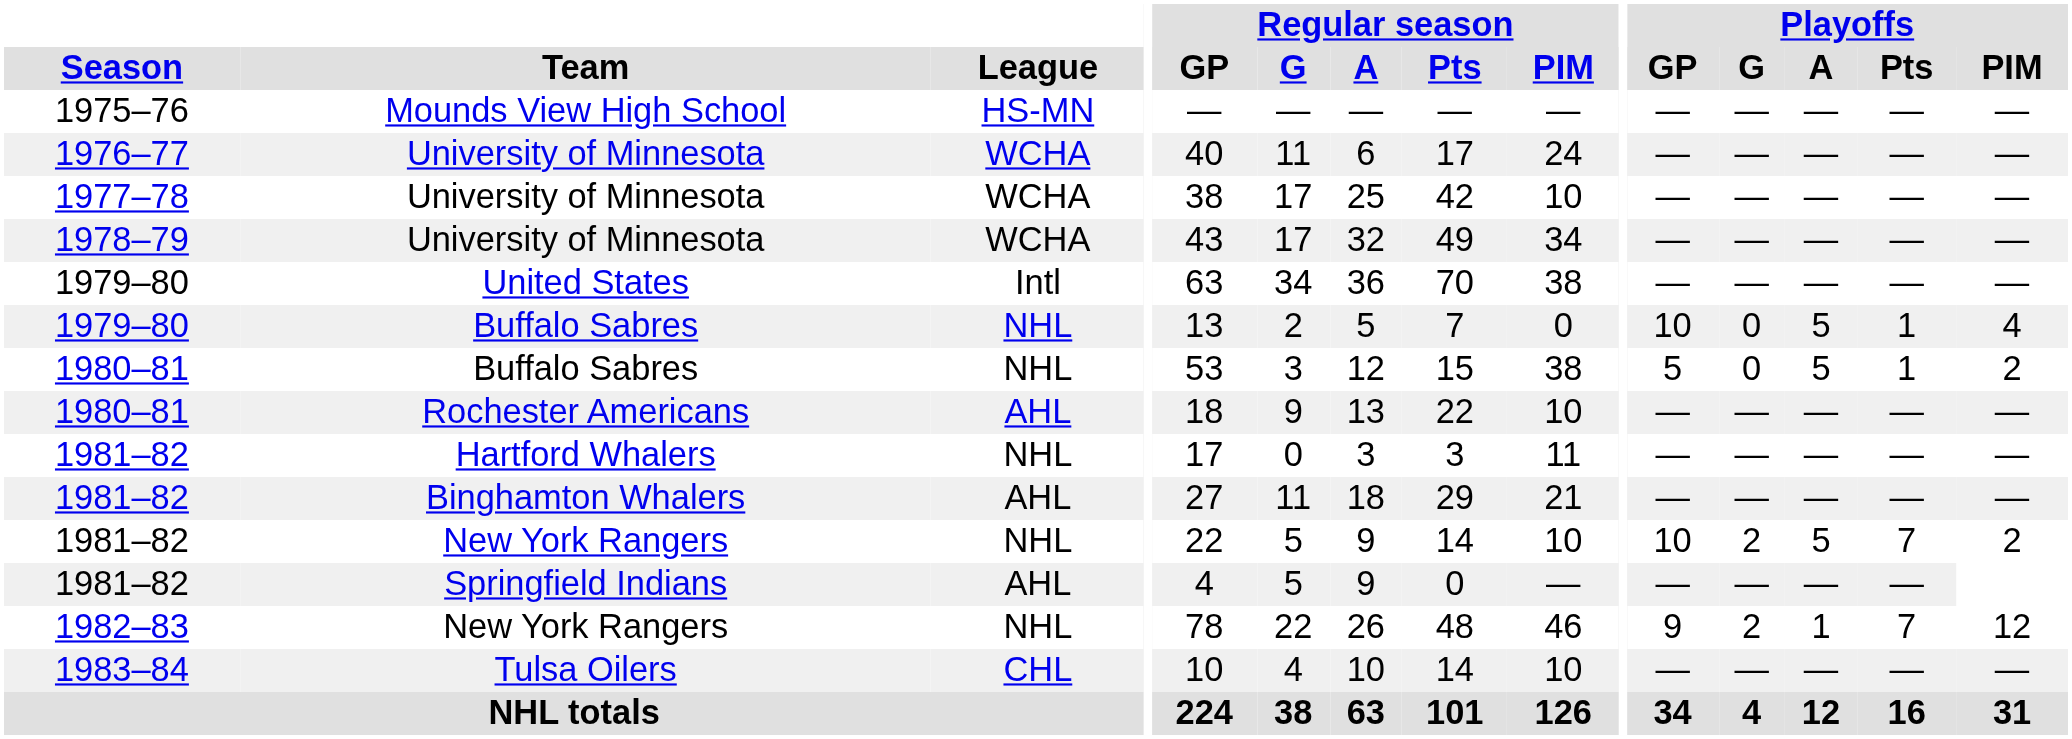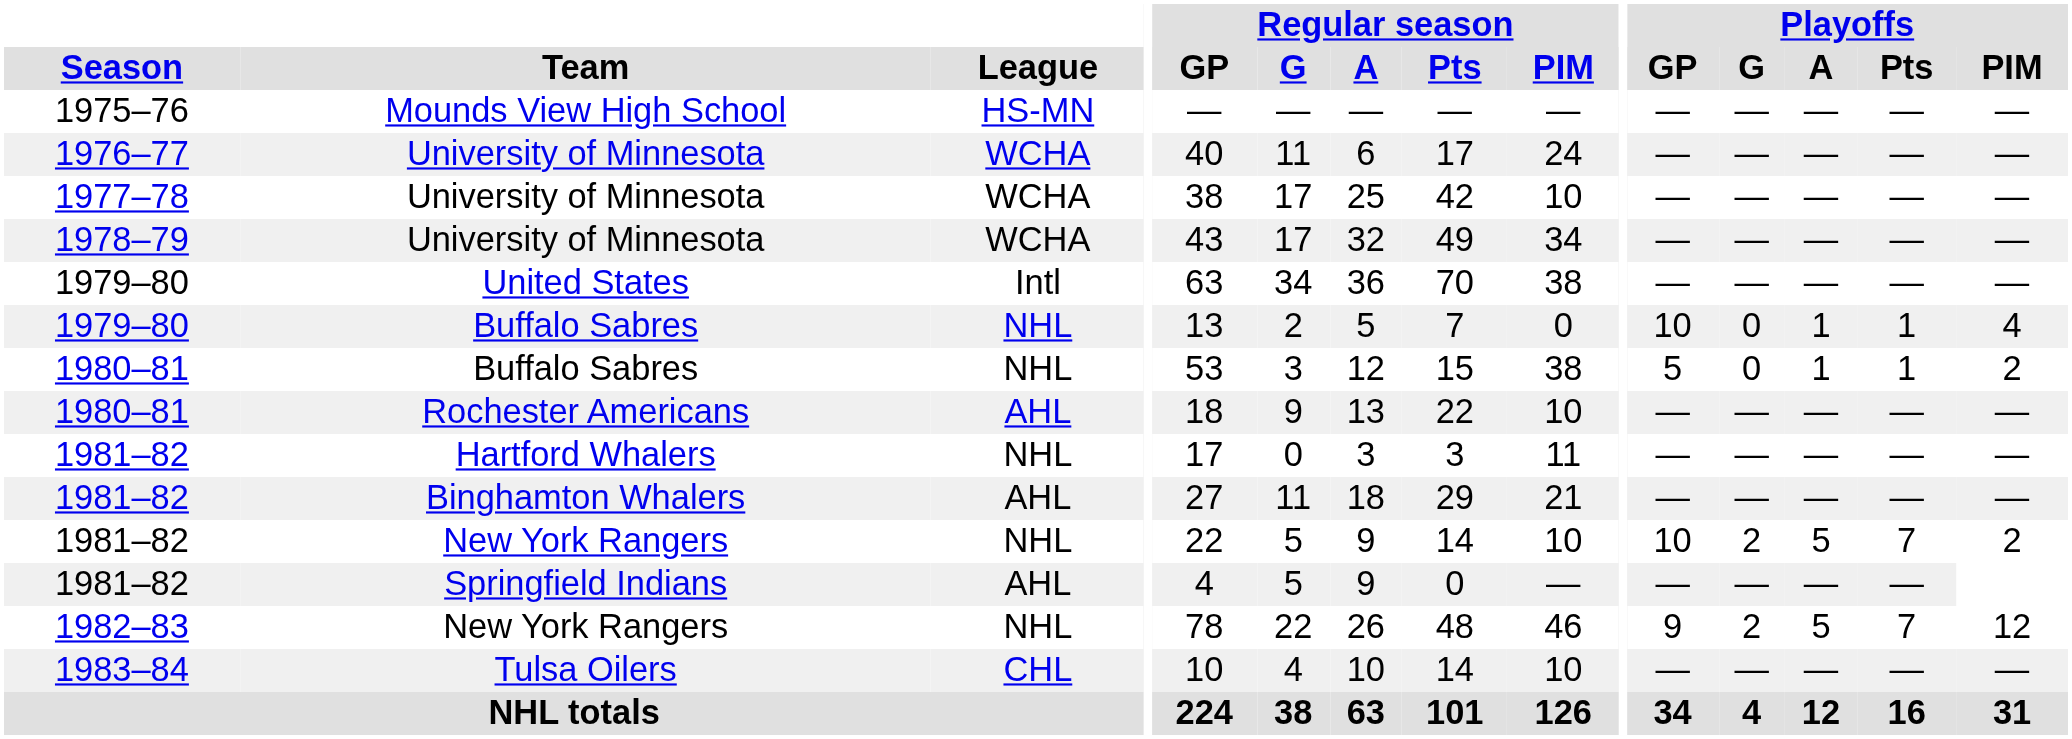 <table border="0" cellpadding="1" cellspacing="0" style="text-align:center; width:60em">
 <tr bgcolor="#e0e0e0">
 <th colspan="3" bgcolor="#ffffff"></th>
 <th rowspan="100" bgcolor="#ffffff"></th>
 <th colspan="5"><a href='#'>Regular season</a></th>
 <th rowspan="100" bgcolor="#ffffff"></th>
 <th colspan="5"><a href='#'>Playoffs</a></th>
 </tr>
 <tr bgcolor="#e0e0e0">
 <th><a href='#'>Season</a></th>
 <th>Team</th>
 <th>League</th>
 <th>GP</th>
 <th><a href='#'>G</a></th>
 <th><a href='#'>A</a></th>
 <th><a href='#'>Pts</a></th>
 <th><a href='#'>PIM</a></th>
 <th>GP</th>
 <th>G</th>
 <th>A</th>
 <th>Pts</th>
 <th>PIM</th>
 </tr>
 <tr>
 <td>1975–76</td>
 <td><a href='#'>Mounds View High School</a></td>
 <td><a href='#'>HS-MN</a></td>
 <td>—</td>
 <td>—</td>
 <td>—</td>
 <td>—</td>
 <td>—</td>
 <td>—</td>
 <td>—</td>
 <td>—</td>
 <td>—</td>
 <td>—</td>
 </tr>
 <tr bgcolor="#f0f0f0">
 <td><a href='#'>1976–77</a></td>
 <td><a href='#'>University of Minnesota</a></td>
 <td><a href='#'>WCHA</a></td>
 <td>40</td>
 <td>11</td>
 <td>6</td>
 <td>17</td>
 <td>24</td>
 <td>—</td>
 <td>—</td>
 <td>—</td>
 <td>—</td>
 <td>—</td>
 </tr>
 <tr>
 <td><a href='#'>1977–78</a></td>
 <td>University of Minnesota</td>
 <td>WCHA</td>
 <td>38</td>
 <td>17</td>
 <td>25</td>
 <td>42</td>
 <td>10</td>
 <td>—</td>
 <td>—</td>
 <td>—</td>
 <td>—</td>
 <td>—</td>
 </tr>
 <tr bgcolor="#f0f0f0">
 <td><a href='#'>1978–79</a></td>
 <td>University of Minnesota</td>
 <td>WCHA</td>
 <td>43</td>
 <td>17</td>
 <td>32</td>
 <td>49</td>
 <td>34</td>
 <td>—</td>
 <td>—</td>
 <td>—</td>
 <td>—</td>
 <td>—</td>
 </tr>
 <tr>
 <td>1979–80</td>
 <td><a href='#'>United States</a></td>
 <td>Intl</td>
 <td>63</td>
 <td>34</td>
 <td>36</td>
 <td>70</td>
 <td>38</td>
 <td>—</td>
 <td>—</td>
 <td>—</td>
 <td>—</td>
 <td>—</td>
 </tr>
 <tr bgcolor="#f0f0f0">
 <td><a href='#'>1979–80</a></td>
 <td><a href='#'>Buffalo Sabres</a></td>
 <td><a href='#'>NHL</a></td>
 <td>13</td>
 <td>2</td>
 <td>5</td>
 <td>7</td>
 <td>0</td>
 <td>10</td>
 <td>0</td>
-<td>5</td>
+<td>1</td>
 <td>1</td>
 <td>4</td>
 </tr>
 <tr>
 <td><a href='#'>1980–81</a></td>
 <td>Buffalo Sabres</td>
 <td>NHL</td>
 <td>53</td>
 <td>3</td>
 <td>12</td>
 <td>15</td>
 <td>38</td>
 <td>5</td>
 <td>0</td>
-<td>5</td>
+<td>1</td>
 <td>1</td>
 <td>2</td>
 </tr>
 <tr bgcolor="#f0f0f0">
 <td><a href='#'>1980–81</a></td>
 <td><a href='#'>Rochester Americans</a></td>
 <td><a href='#'>AHL</a></td>
 <td>18</td>
 <td>9</td>
 <td>13</td>
 <td>22</td>
 <td>10</td>
 <td>—</td>
 <td>—</td>
 <td>—</td>
 <td>—</td>
 <td>—</td>
 </tr>
 <tr>
 <td><a href='#'>1981–82</a></td>
 <td><a href='#'>Hartford Whalers</a></td>
 <td>NHL</td>
 <td>17</td>
 <td>0</td>
 <td>3</td>
 <td>3</td>
 <td>11</td>
 <td>—</td>
 <td>—</td>
 <td>—</td>
 <td>—</td>
 <td>—</td>
 </tr>
 <tr bgcolor="#f0f0f0">
 <td><a href='#'>1981–82</a></td>
 <td><a href='#'>Binghamton Whalers</a></td>
 <td>AHL</td>
 <td>27</td>
 <td>11</td>
 <td>18</td>
 <td>29</td>
 <td>21</td>
 <td>—</td>
 <td>—</td>
 <td>—</td>
 <td>—</td>
 <td>—</td>
 </tr>
 <tr>
 <td>1981–82</td>
 <td><a href='#'>New York Rangers</a></td>
 <td>NHL</td>
 <td>22</td>
 <td>5</td>
 <td>9</td>
 <td>14</td>
 <td>10</td>
 <td>10</td>
 <td>2</td>
 <td>5</td>
 <td>7</td>
 <td>2</td>
 </tr>
 <tr bgcolor="#f0f0f0">
 <td>1981–82</td>
 <td><a href='#'>Springfield Indians</a></td>
 <td>AHL</td>
 <td 7>4</td>
 <td>5</td>
 <td>9</td>
 <td>0</td>
 <td>—</td>
 <td>—</td>
 <td>—</td>
 <td>—</td>
 <td>—</td>
 </tr>
 <tr>
 <td><a href='#'>1982–83</a></td>
 <td>New York Rangers</td>
 <td>NHL</td>
 <td>78</td>
 <td>22</td>
 <td>26</td>
 <td>48</td>
 <td>46</td>
 <td>9</td>
 <td>2</td>
-<td>1</td>
+<td>5</td>
 <td>7</td>
 <td>12</td>
 </tr>
 <tr bgcolor="#f0f0f0">
 <td><a href='#'>1983–84</a></td>
 <td><a href='#'>Tulsa Oilers</a></td>
 <td><a href='#'>CHL</a></td>
 <td>10</td>
 <td>4</td>
 <td>10</td>
 <td>14</td>
 <td>10</td>
 <td>—</td>
 <td>—</td>
 <td>—</td>
 <td>—</td>
 <td>—</td>
 </tr>
 <tr bgcolor="#e0e0e0">
 <th colspan="3">NHL totals</th>
 <th>224</th>
 <th>38</th>
 <th>63</th>
 <th>101</th>
 <th>126</th>
 <th>34</th>
 <th>4</th>
 <th>12</th>
 <th>16</th>
 <th>31</th>
 </tr>
 </table>
